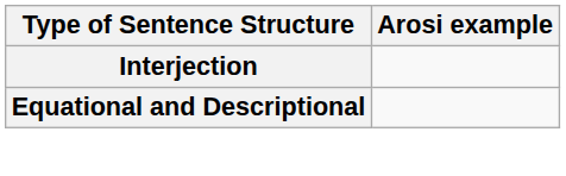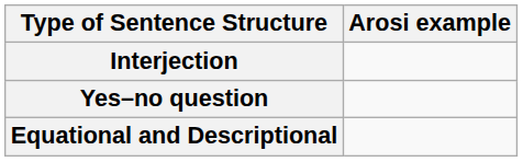 <table class="wikitable">
 <tr>
 <th>Type of Sentence Structure</th>
 <th>Arosi example</th>
 </tr>
 <tr>
 <th>Interjection</th>
 <td></td>
 </tr>
 <tr>
+<th>Yes–no question</th>
+<td></td>
+</tr>
+<tr>
 <th>Equational and Descriptional</th>
 <td></td>
 </tr>
 </table>
